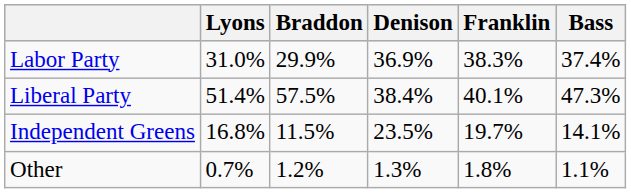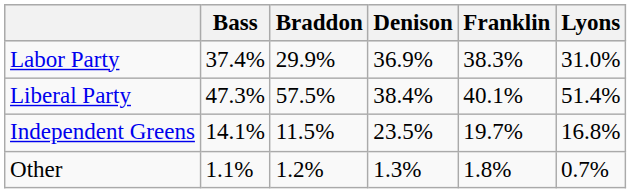 <table class="wikitable">
 <tr style="background:#ccc;">
 <th></th>
-<th>Lyons</th>
+<th>Bass</th>
 <th>Braddon</th>
 <th>Denison</th>
 <th>Franklin</th>
-<th>Bass</th>
+<th>Lyons</th>
 </tr>
 <tr>
 <td><a href='#'>Labor Party</a></td>
-<td>31.0%</td>
+<td>37.4%</td>
 <td>29.9%</td>
 <td>36.9%</td>
 <td>38.3%</td>
-<td>37.4%</td>
+<td>31.0%</td>
 </tr>
 <tr>
 <td><a href='#'>Liberal Party</a></td>
-<td>51.4%</td>
+<td>47.3%</td>
 <td>57.5%</td>
 <td>38.4%</td>
 <td>40.1%</td>
-<td>47.3%</td>
+<td>51.4%</td>
 </tr>
 <tr>
 <td><a href='#'>Independent Greens</a></td>
-<td>16.8%</td>
+<td>14.1%</td>
 <td>11.5%</td>
 <td>23.5%</td>
 <td>19.7%</td>
-<td>14.1%</td>
+<td>16.8%</td>
 </tr>
 <tr>
 <td>Other</td>
-<td>0.7%</td>
+<td>1.1%</td>
 <td>1.2%</td>
 <td>1.3%</td>
 <td>1.8%</td>
-<td>1.1%</td>
+<td>0.7%</td>
 </tr>
 </table>
